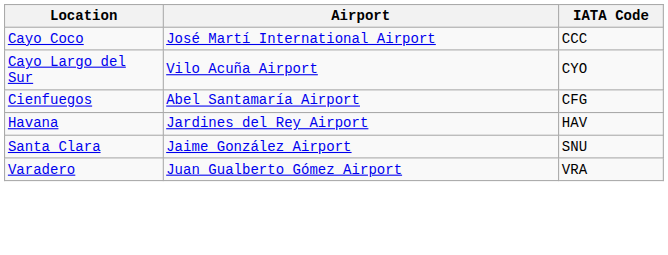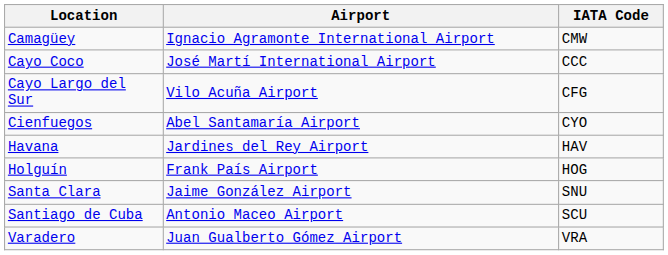 <table class="wikitable">
 <tr>
 <th scope="col" style="width:150px;"><strong>Location</strong></th>
 <th scope="col" style="width:400px;"><strong>Airport</strong></th>
 <th scope="col" style="width:100px;"><strong>IATA Code</strong></th>
+</tr>
+<tr>
+<td><a href='#'>Camagüey</a></td>
+<td><a href='#'>Ignacio Agramonte International Airport</a></td>
+<td>CMW</td>
 </tr>
 <tr>
 <td><a href='#'>Cayo Coco</a></td>
 <td><a href='#'>José Martí International Airport</a></td>
 <td>CCC</td>
 </tr>
 <tr>
 <td><a href='#'>Cayo Largo del Sur</a></td>
 <td><a href='#'>Vilo Acuña Airport</a></td>
-<td>CYO</td>
+<td>CFG</td>
 </tr>
 <tr>
 <td><a href='#'>Cienfuegos</a></td>
 <td><a href='#'>Abel Santamaría Airport</a></td>
-<td>CFG</td>
+<td>CYO</td>
 </tr>
 <tr>
 <td><a href='#'>Havana</a></td>
 <td><a href='#'>Jardines del Rey Airport</a></td>
 <td>HAV</td>
 </tr>
 <tr>
+<td><a href='#'>Holguín</a></td>
+<td><a href='#'>Frank País Airport</a></td>
+<td>HOG</td>
+</tr>
+<tr>
 <td><a href='#'>Santa Clara</a></td>
 <td><a href='#'>Jaime González Airport</a></td>
 <td>SNU</td>
+</tr>
+<tr>
+<td><a href='#'>Santiago de Cuba</a></td>
+<td><a href='#'>Antonio Maceo Airport</a></td>
+<td>SCU</td>
 </tr>
 <tr>
 <td><a href='#'>Varadero</a></td>
 <td><a href='#'>Juan Gualberto Gómez Airport</a></td>
 <td>VRA</td>
 </tr>
 </table>
